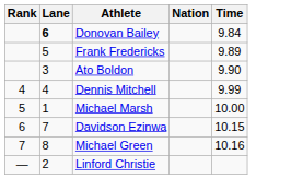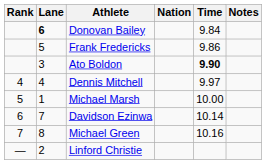 <table class="wikitable sortable">
 <tr>
 <th>Rank</th>
 <th>Lane</th>
 <th>Athlete</th>
 <th>Nation</th>
 <th>Time</th>
+<th>Notes</th>
 </tr>
 <tr>
 <td align="center"></td>
 <td><strong>6</strong></td>
 <td><a href='#'>Donovan Bailey</a></td>
 <td></td>
 <td align="center">9.84</td>
+<td align=center></td>
 </tr>
 <tr>
 <td align="center"></td>
 <td>5</td>
 <td><a href='#'>Frank Fredericks</a></td>
 <td></td>
-<td align="center">9.89</td>
+<td align="center">9.86</td>
+<td></td>
 </tr>
 <tr>
 <td align="center"></td>
 <td>3</td>
 <td><a href='#'>Ato Boldon</a></td>
 <td></td>
-<td align="center">9.90</td>
+<td align="center"><strong>9.90</strong></td>
+<td></td>
 </tr>
 <tr>
 <td align="center">4</td>
 <td>4</td>
 <td><a href='#'>Dennis Mitchell</a></td>
 <td></td>
-<td align="center">9.99</td>
+<td align="center">9.97</td>
+<td></td>
 </tr>
 <tr>
 <td align="center">5</td>
 <td>1</td>
 <td><a href='#'>Michael Marsh</a></td>
 <td></td>
 <td align="center">10.00</td>
+<td></td>
 </tr>
 <tr>
 <td align="center">6</td>
 <td>7</td>
 <td><a href='#'>Davidson Ezinwa</a></td>
 <td></td>
-<td align="center">10.15</td>
+<td align="center">10.14</td>
+<td></td>
 </tr>
 <tr>
 <td align="center">7</td>
 <td>8</td>
 <td><a href='#'>Michael Green</a></td>
 <td></td>
 <td align="center">10.16</td>
+<td></td>
 </tr>
 <tr>
 <td align="center" data-sort-value=8>—</td>
 <td>2</td>
 <td><a href='#'>Linford Christie</a></td>
 <td></td>
 <td align="center"></td>
+<td></td>
 </tr>
 </table>
